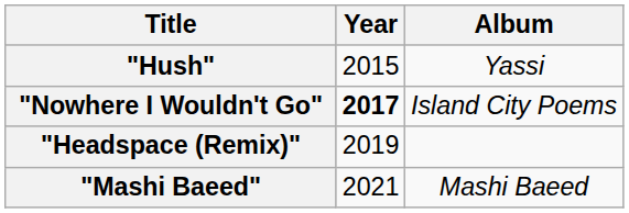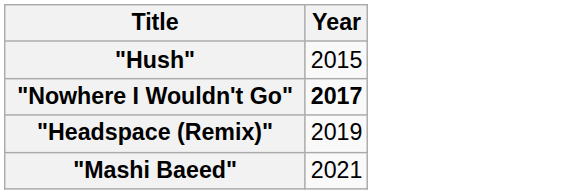 <table class="wikitable plainrowheaders" style="text-align:center;">
 <tr>
 <th scope="col" rowspan="1" style="width:200px;">Title</th>
 <th scope="col" rowspan="1">Year</th>
-<th scope="col" rowspan="1">Album</th>
 </tr>
 <tr>
 <th scope="row">"Hush" <br> </th>
 <td>2015</td>
-<td><em>Yassi</em></td>
 </tr>
 <tr>
 <th scope="row">"Nowhere I Wouldn't Go" <br> </th>
 <td><strong>2017</strong></td>
-<td><em>Island City Poems</em></td>
 </tr>
 <tr>
 <th scope="row">"Headspace (Remix)" <br> </th>
 <td>2019</td>
-<td></td>
 </tr>
 <tr>
 <th scope="row">"Mashi Baeed" <br> </th>
 <td>2021</td>
-<td><em>Mashi Baeed</em></td>
 </tr>
 </table>
